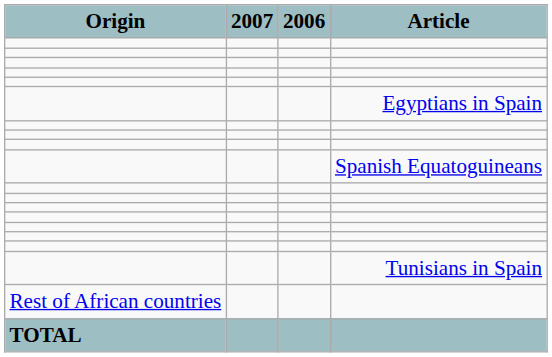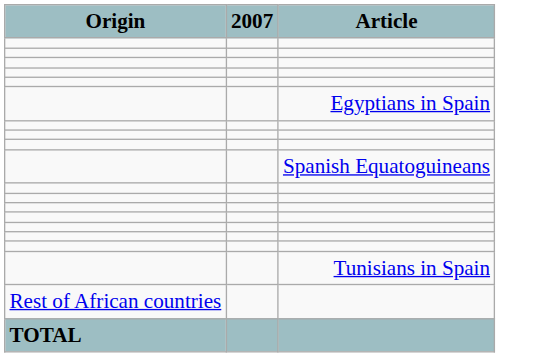 <table class="wikitable sortable">
 <tr>
 <th style="text-align:center; background:#9dbec3;">Origin</th>
 <th style="text-align:center; background:#9dbec3;">2007</th>
-<th style="text-align:center; background:#9dbec3;">2006</th>
 <th style="text-align:center; background:#9dbec3;">Article</th>
 </tr>
 <tr>
 <td border = "1"></td>
-<td align="right"></td>
 <td align="right"></td>
 <td align="right"></td>
 </tr>
 <tr>
 <td border = "1"></td>
 <td align="right"></td>
 <td align="right"></td>
-<td align="right"></td>
 </tr>
 <tr>
 <td border = "1"></td>
-<td align="right"></td>
 <td align="right"></td>
 <td align="right"></td>
 </tr>
 <tr>
 <td border = "1"></td>
 <td align="right"></td>
 <td align="right"></td>
+</tr>
+<tr>
+<td border = "1"></td>
+<td align="right"></td>
 <td align="right"></td>
 </tr>
 <tr>
 <td border = "1"></td>
 <td align="right"></td>
+<td align="right"><a href='#'>Egyptians in Spain</a></td>
+</tr>
+<tr>
+<td border = "1"></td>
 <td align="right"></td>
 <td align="right"></td>
 </tr>
 <tr>
 <td border = "1"></td>
 <td align="right"></td>
 <td align="right"></td>
-<td align="right"><a href='#'>Egyptians in Spain</a></td>
 </tr>
 <tr>
 <td border = "1"></td>
 <td align="right"></td>
+<td align="right"></td>
+</tr>
+<tr>
+<td border = "1"></td>
+<td align="right"></td>
+<td align="right"><a href='#'>Spanish Equatoguineans</a></td>
+</tr>
+<tr>
+<td border = "1"></td>
 <td align="right"></td>
 <td align="right"></td>
 </tr>
 <tr>
 <td border = "1"></td>
 <td align="right"></td>
 <td align="right"></td>
-<td align="right"></td>
 </tr>
 <tr>
 <td border = "1"></td>
-<td align="right"></td>
 <td align="right"></td>
 <td align="right"></td>
 </tr>
 <tr>
 <td border = "1"></td>
 <td align="right"></td>
 <td align="right"></td>
-<td align="right"><a href='#'>Spanish Equatoguineans</a></td>
 </tr>
 <tr>
 <td border = "1"></td>
-<td align="right"></td>
 <td align="right"></td>
 <td align="right"></td>
 </tr>
 <tr>
 <td border = "1"></td>
 <td align="right"></td>
 <td align="right"></td>
-<td align="right"></td>
 </tr>
 <tr>
 <td border = "1"></td>
 <td align="right"></td>
 <td align="right"></td>
-<td align="right"></td>
 </tr>
 <tr>
 <td border = "1"></td>
-<td align="right"></td>
-<td align="right"></td>
-<td align="right"></td>
-</tr>
-<tr>
-<td border = "1"></td>
-<td align="right"></td>
-<td align="right"></td>
-<td align="right"></td>
-</tr>
-<tr>
-<td border = "1"></td>
-<td align="right"></td>
-<td align="right"></td>
-<td align="right"></td>
-</tr>
-<tr>
-<td border = "1"></td>
-<td align="right"></td>
-<td align="right"></td>
-<td align="right"></td>
-</tr>
-<tr>
-<td border = "1"></td>
-<td align="right"></td>
 <td align="right"></td>
 <td align="right"><a href='#'>Tunisians in Spain</a></td>
 </tr>
 <tr>
 <td border = "1"><a href='#'>Rest of African countries</a></td>
 <td align="right"></td>
 <td align="right"></td>
-<td align="right"></td>
 </tr>
 <tr>
 <td border = "1" style="background:#9DBEC3;"><strong>TOTAL</strong></td>
 <td style="text-align:right; background:#9dbec3;"></td>
 <td style="text-align:right; background:#9dbec3;"></td>
-<td style="text-align:right; background:#9dbec3;"></td>
 </tr>
 </table>
